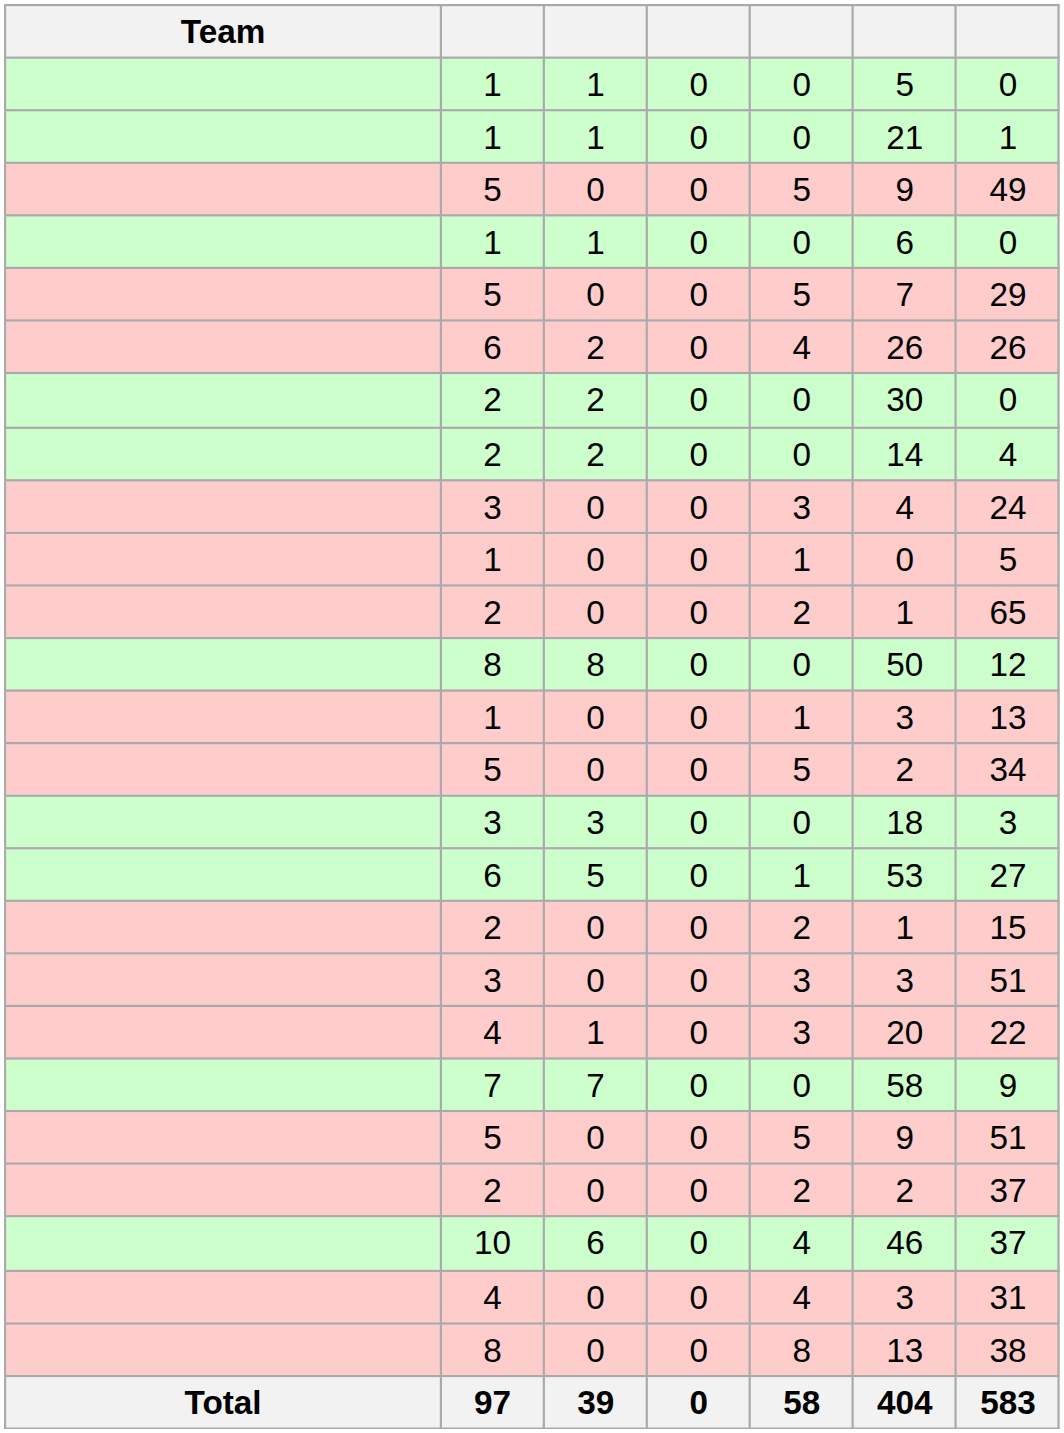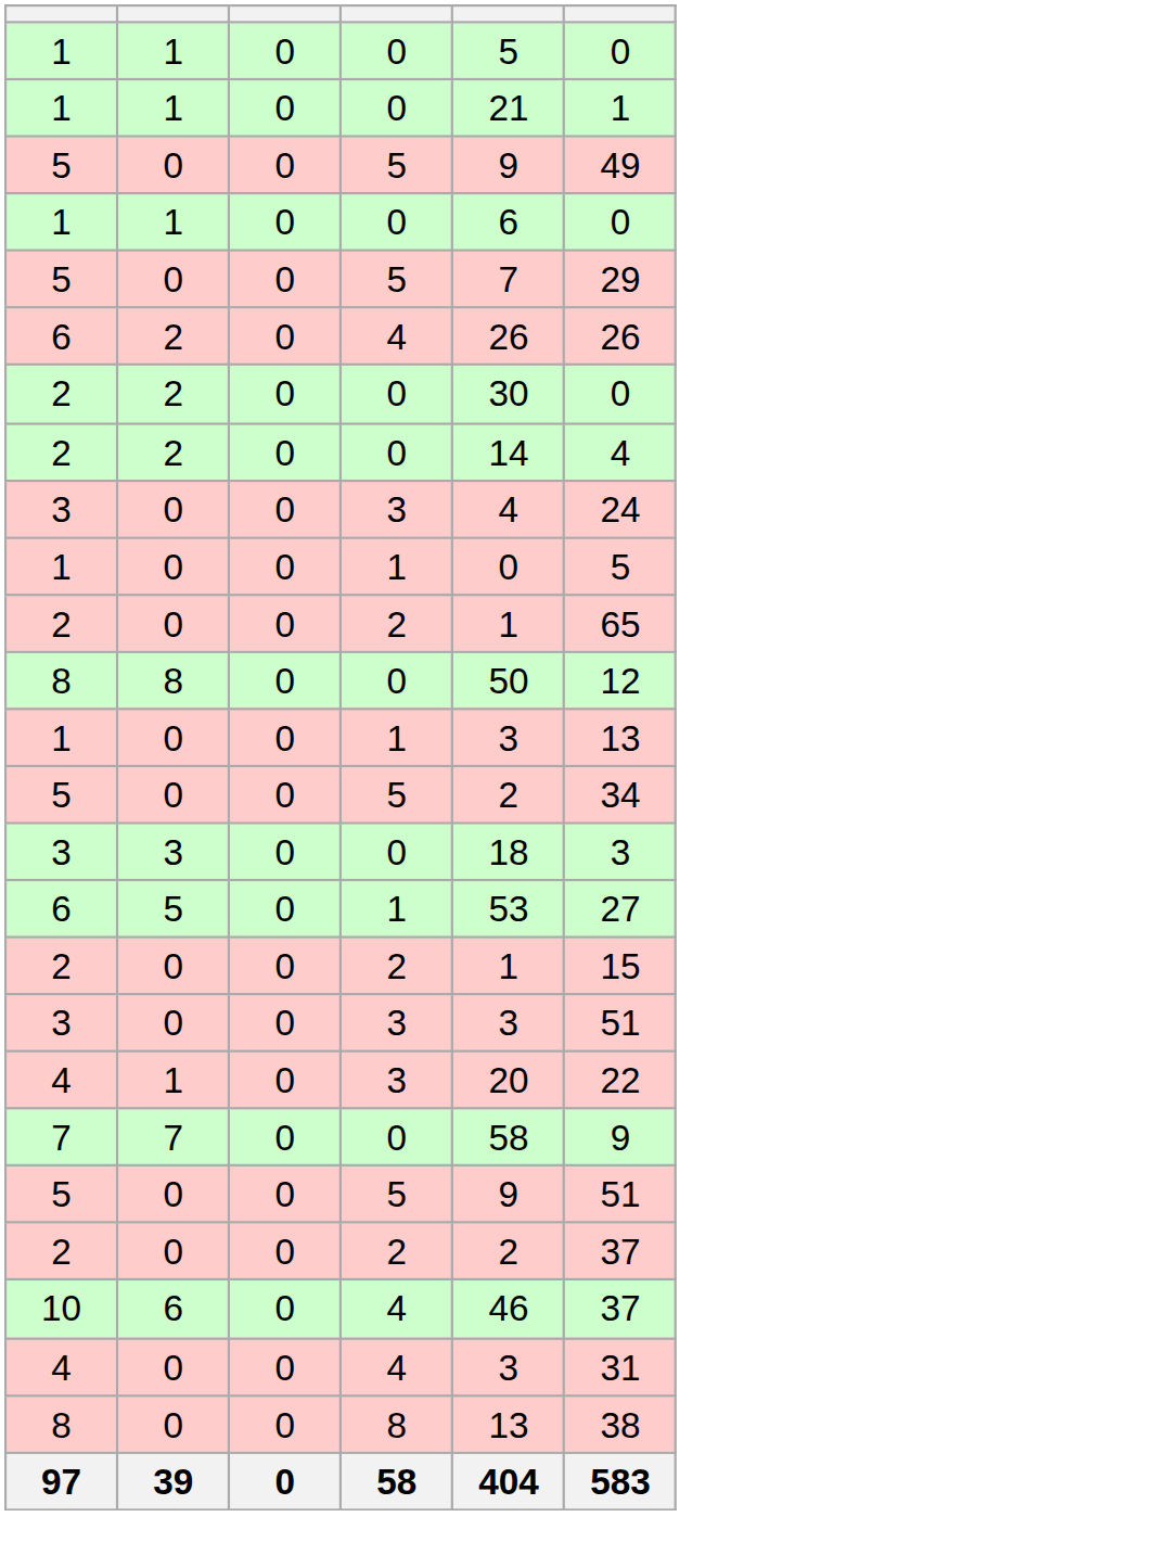 <table class="wikitable" style="font-size:95%; text-align:center">
 <tr>
-<th width=192>Team</th>
 <th width=40></th>
 <th width=40></th>
 <th width=40></th>
 <th width=40></th>
 <th width=40></th>
 <th width=40></th>
 </tr>
 <tr style="background:#ccffcc;">
-<td style="text-align:left;"></td>
 <td>1</td>
 <td>1</td>
 <td>0</td>
 <td>0</td>
 <td>5</td>
 <td>0</td>
 </tr>
 <tr style="background:#ccffcc;">
-<td style="text-align:left;"></td>
 <td>1</td>
 <td>1</td>
 <td>0</td>
 <td>0</td>
 <td>21</td>
 <td>1</td>
 </tr>
 <tr style="background:#ffcccc;">
-<td style="text-align:left;"></td>
 <td>5</td>
 <td>0</td>
 <td>0</td>
 <td>5</td>
 <td>9</td>
 <td>49</td>
 </tr>
 <tr style="background:#ccffcc;">
-<td style="text-align:left;"></td>
 <td>1</td>
 <td>1</td>
 <td>0</td>
 <td>0</td>
 <td>6</td>
 <td>0</td>
 </tr>
 <tr style="background:#ffcccc;">
-<td style="text-align:left;"></td>
 <td>5</td>
 <td>0</td>
 <td>0</td>
 <td>5</td>
 <td>7</td>
 <td>29</td>
 </tr>
 <tr style="background:#ffcccc;">
-<td style="text-align:left;"></td>
 <td>6</td>
 <td>2</td>
 <td>0</td>
 <td>4</td>
 <td>26</td>
 <td>26</td>
 </tr>
 <tr style="background:#ccffcc;">
-<td style="text-align:left;"></td>
 <td>2</td>
 <td>2</td>
 <td>0</td>
 <td>0</td>
 <td>30</td>
 <td>0</td>
 </tr>
 <tr style="background:#ccffcc;">
-<td style="text-align:left;"></td>
 <td>2</td>
 <td>2</td>
 <td>0</td>
 <td>0</td>
 <td>14</td>
 <td>4</td>
 </tr>
 <tr style="background:#ffcccc;">
-<td style="text-align:left;"></td>
 <td>3</td>
 <td>0</td>
 <td>0</td>
 <td>3</td>
 <td>4</td>
 <td>24</td>
 </tr>
 <tr style="background:#ffcccc;">
-<td style="text-align:left;"></td>
 <td>1</td>
 <td>0</td>
 <td>0</td>
 <td>1</td>
 <td>0</td>
 <td>5</td>
 </tr>
 <tr style="background:#ffcccc;">
-<td style="text-align:left;"></td>
 <td>2</td>
 <td>0</td>
 <td>0</td>
 <td>2</td>
 <td>1</td>
 <td>65</td>
 </tr>
 <tr style="background:#ccffcc;">
-<td style="text-align:left;"></td>
 <td>8</td>
 <td>8</td>
 <td>0</td>
 <td>0</td>
 <td>50</td>
 <td>12</td>
 </tr>
 <tr style="background:#ffcccc;">
-<td style="text-align:left;"></td>
 <td>1</td>
 <td>0</td>
 <td>0</td>
 <td>1</td>
 <td>3</td>
 <td>13</td>
 </tr>
 <tr style="background:#ffcccc;">
-<td style="text-align:left;"></td>
 <td>5</td>
 <td>0</td>
 <td>0</td>
 <td>5</td>
 <td>2</td>
 <td>34</td>
 </tr>
 <tr style="background:#ccffcc;">
-<td style="text-align:left;"></td>
 <td>3</td>
 <td>3</td>
 <td>0</td>
 <td>0</td>
 <td>18</td>
 <td>3</td>
 </tr>
 <tr style="background:#ccffcc;">
-<td style="text-align:left;"></td>
 <td>6</td>
 <td>5</td>
 <td>0</td>
 <td>1</td>
 <td>53</td>
 <td>27</td>
 </tr>
 <tr style="background:#ffcccc;">
-<td style="text-align:left;"></td>
 <td>2</td>
 <td>0</td>
 <td>0</td>
 <td>2</td>
 <td>1</td>
 <td>15</td>
 </tr>
 <tr style="background:#ffcccc;">
-<td style="text-align:left;"></td>
 <td>3</td>
 <td>0</td>
 <td>0</td>
 <td>3</td>
 <td>3</td>
 <td>51</td>
 </tr>
 <tr style="background:#ffcccc;">
-<td style="text-align:left;"></td>
 <td>4</td>
 <td>1</td>
 <td>0</td>
 <td>3</td>
 <td>20</td>
 <td>22</td>
 </tr>
 <tr style="background:#ccffcc;">
-<td style="text-align:left;"></td>
 <td>7</td>
 <td>7</td>
 <td>0</td>
 <td>0</td>
 <td>58</td>
 <td>9</td>
 </tr>
 <tr style="background:#ffcccc;">
-<td style="text-align:left;"></td>
 <td>5</td>
 <td>0</td>
 <td>0</td>
 <td>5</td>
 <td>9</td>
 <td>51</td>
 </tr>
 <tr style="background:#ffcccc;">
-<td style="text-align:left;"></td>
 <td>2</td>
 <td>0</td>
 <td>0</td>
 <td>2</td>
 <td>2</td>
 <td>37</td>
 </tr>
 <tr style="background:#ccffcc;">
-<td style="text-align:left;"></td>
 <td>10</td>
 <td>6</td>
 <td>0</td>
 <td>4</td>
 <td>46</td>
 <td>37</td>
 </tr>
 <tr style="background:#ffcccc;">
-<td style="text-align:left;"></td>
 <td>4</td>
 <td>0</td>
 <td>0</td>
 <td>4</td>
 <td>3</td>
 <td>31</td>
 </tr>
 <tr style="background:#ffcccc;">
-<td style="text-align:left;"></td>
 <td>8</td>
 <td>0</td>
 <td>0</td>
 <td>8</td>
 <td>13</td>
 <td>38</td>
 </tr>
 <tr>
-<th>Total</th>
 <th>97</th>
 <th>39</th>
 <th>0</th>
 <th>58</th>
 <th>404</th>
 <th>583</th>
 </tr>
 </table>
